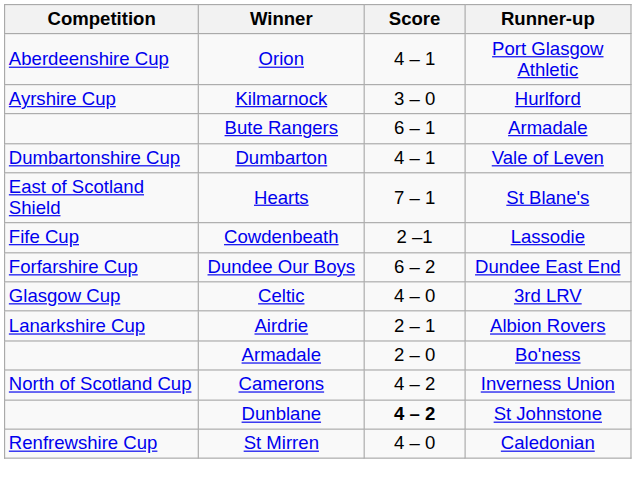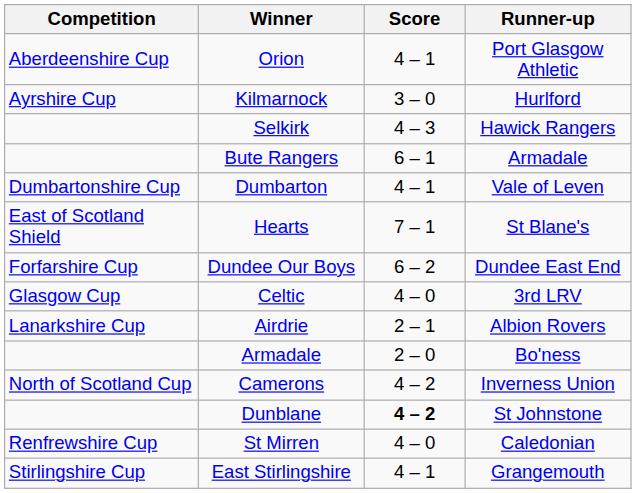 <table class="wikitable" style="text-align: center;">
 <tr>
 <th width=160>Competition</th>
 <th width=135>Winner</th>
 <th width=80>Score</th>
 <th width=135>Runner-up</th>
 </tr>
 <tr>
 <td align=left><a href='#'>Aberdeenshire Cup</a></td>
 <td><a href='#'>Orion</a></td>
 <td>4 – 1</td>
 <td><a href='#'>Port Glasgow Athletic</a></td>
 </tr>
 <tr>
 <td align=left><a href='#'>Ayrshire Cup</a></td>
 <td><a href='#'>Kilmarnock</a></td>
 <td>3 – 0</td>
 <td><a href='#'>Hurlford</a></td>
 </tr>
 <tr>
 <td align=left></td>
+<td><a href='#'>Selkirk</a></td>
+<td>4 – 3</td>
+<td><a href='#'>Hawick Rangers</a></td>
+</tr>
+<tr>
+<td align=left></td>
 <td><a href='#'>Bute Rangers</a></td>
 <td>6 – 1</td>
 <td><a href='#'>Armadale</a></td>
 </tr>
 <tr>
 <td align=left><a href='#'>Dumbartonshire Cup</a></td>
 <td><a href='#'>Dumbarton</a></td>
 <td>4 – 1</td>
 <td><a href='#'>Vale of Leven</a></td>
 </tr>
 <tr>
 <td align=left><a href='#'>East of Scotland Shield</a></td>
 <td><a href='#'>Hearts</a></td>
 <td>7 – 1</td>
 <td><a href='#'>St Blane's</a></td>
-</tr>
-<tr>
-<td align=left><a href='#'>Fife Cup</a></td>
-<td><a href='#'>Cowdenbeath</a></td>
-<td>2 –1</td>
-<td><a href='#'>Lassodie</a></td>
 </tr>
 <tr>
 <td align=left><a href='#'>Forfarshire Cup</a></td>
 <td><a href='#'>Dundee Our Boys</a></td>
 <td>6 – 2</td>
 <td><a href='#'>Dundee East End</a></td>
 </tr>
 <tr>
 <td align=left><a href='#'>Glasgow Cup</a></td>
 <td><a href='#'>Celtic</a></td>
 <td>4 – 0</td>
 <td><a href='#'>3rd LRV</a></td>
 </tr>
 <tr>
 <td align=left><a href='#'>Lanarkshire Cup</a></td>
 <td><a href='#'>Airdrie</a></td>
 <td>2 – 1</td>
 <td><a href='#'>Albion Rovers</a></td>
 </tr>
 <tr>
 <td align=left></td>
 <td><a href='#'>Armadale</a></td>
 <td>2 – 0</td>
 <td><a href='#'>Bo'ness</a></td>
 </tr>
 <tr>
 <td align=left><a href='#'>North of Scotland Cup</a></td>
 <td><a href='#'>Camerons</a></td>
 <td>4 – 2</td>
 <td><a href='#'>Inverness Union</a></td>
 </tr>
 <tr>
 <td align=left></td>
 <td><a href='#'>Dunblane</a></td>
 <td><strong>4 – 2</strong></td>
 <td><a href='#'>St Johnstone</a></td>
 </tr>
 <tr>
 <td align=left><a href='#'>Renfrewshire Cup</a></td>
 <td><a href='#'>St Mirren</a></td>
 <td>4 – 0</td>
 <td><a href='#'>Caledonian</a></td>
 </tr>
+<tr>
+<td align=left><a href='#'>Stirlingshire Cup</a></td>
+<td><a href='#'>East Stirlingshire</a></td>
+<td>4 – 1</td>
+<td><a href='#'>Grangemouth</a></td>
+</tr>
 </table>
